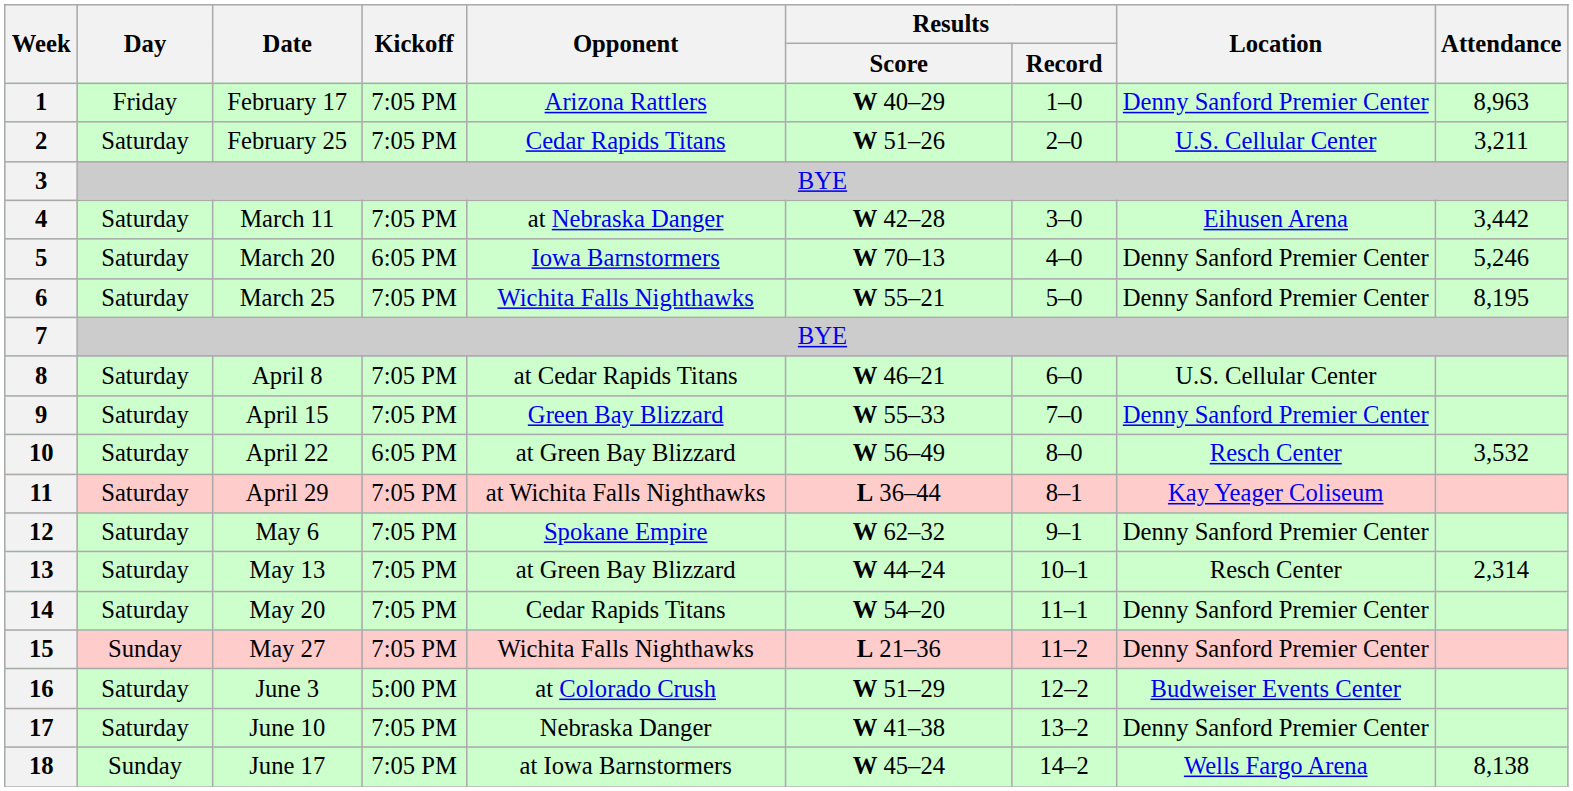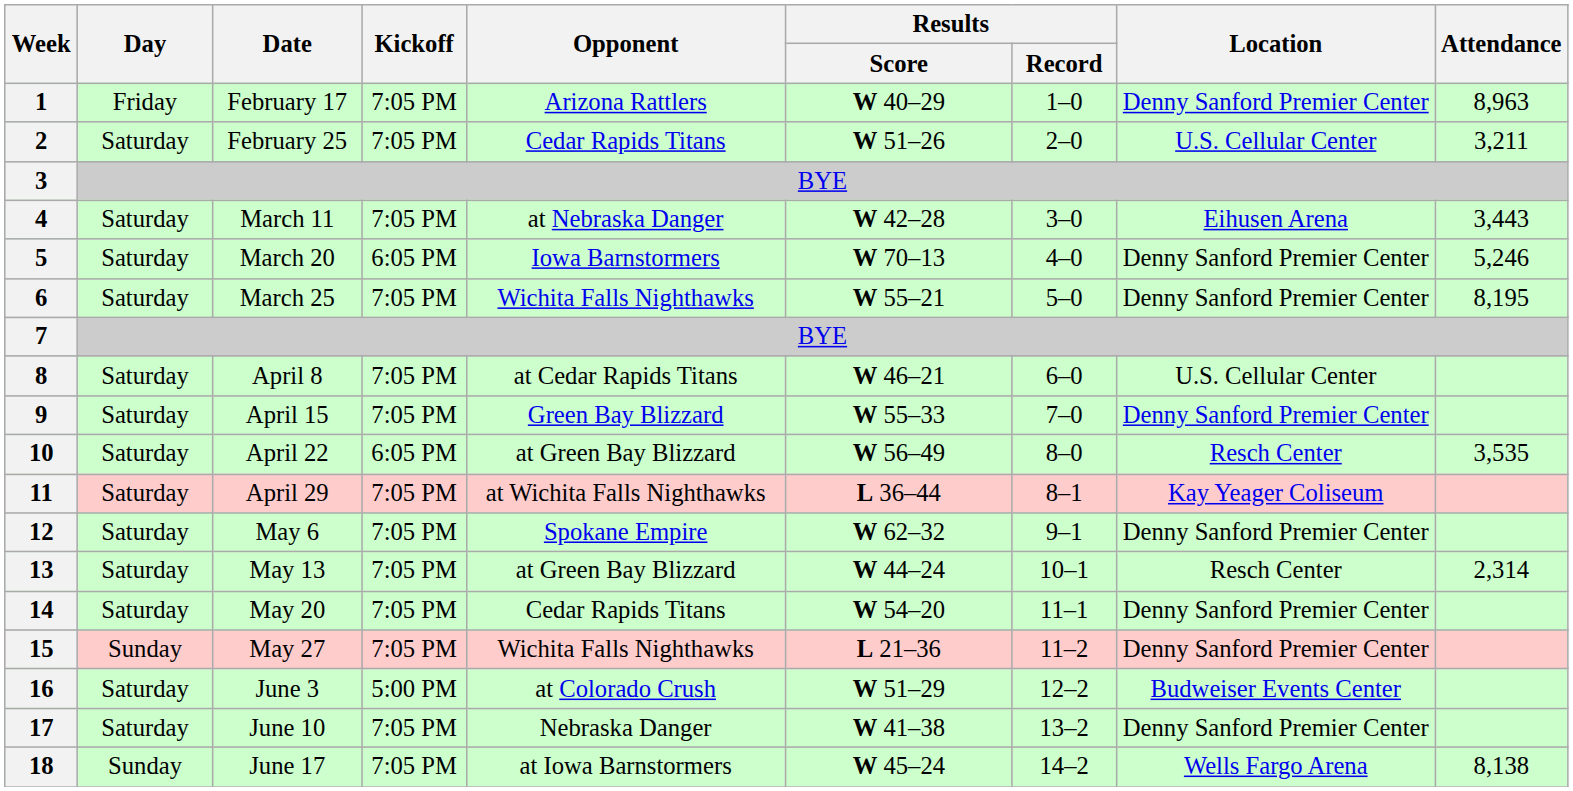 <table class="wikitable">
 <tr>
 <th rowspan="2" width="40">Week</th>
 <th rowspan="2" width="80">Day</th>
 <th rowspan="2" width="90">Date</th>
 <th rowspan="2" width="60">Kickoff</th>
 <th rowspan="2" width="200">Opponent</th>
 <th colspan="2" width="200">Results</th>
 <th rowspan="2" width="200">Location</th>
 <th rowspan="2" width="60">Attendance</th>
 </tr>
 <tr>
 <th width="140">Score</th>
 <th width="60">Record</th>
 </tr>
 <tr align="center" bgcolor="#CCFFCC">
 <th>1</th>
 <td>Friday</td>
 <td>February 17</td>
 <td>7:05 PM</td>
 <td><a href='#'>Arizona Rattlers</a></td>
 <td><strong>W</strong> 40–29</td>
 <td>1–0</td>
 <td><a href='#'>Denny Sanford Premier Center</a></td>
 <td>8,963</td>
 </tr>
 <tr align="center" bgcolor="#CCFFCC">
 <th>2</th>
 <td>Saturday</td>
 <td>February 25</td>
 <td>7:05 PM</td>
 <td><a href='#'>Cedar Rapids Titans</a></td>
 <td><strong>W</strong> 51–26</td>
 <td>2–0</td>
 <td><a href='#'>U.S. Cellular Center</a></td>
 <td>3,211</td>
 </tr>
 <tr align="center" bgcolor="#CCCCCC">
 <th>3</th>
 <td colSpan=8><a href='#'>BYE</a></td>
 </tr>
 <tr align="center" bgcolor="#CCFFCC">
 <th>4</th>
 <td>Saturday</td>
 <td>March 11</td>
 <td>7:05 PM</td>
 <td>at <a href='#'>Nebraska Danger</a></td>
 <td><strong>W</strong> 42–28</td>
 <td>3–0</td>
 <td><a href='#'>Eihusen Arena</a></td>
-<td>3,442</td>
+<td>3,443</td>
 </tr>
 <tr align="center" bgcolor="#CCFFCC">
 <th>5</th>
 <td>Saturday</td>
 <td>March 20</td>
 <td>6:05 PM</td>
 <td><a href='#'>Iowa Barnstormers</a></td>
 <td><strong>W</strong> 70–13</td>
 <td>4–0</td>
 <td>Denny Sanford Premier Center</td>
 <td>5,246</td>
 </tr>
 <tr align="center" bgcolor="#CCFFCC">
 <th>6</th>
 <td>Saturday</td>
 <td>March 25</td>
 <td>7:05 PM</td>
 <td><a href='#'>Wichita Falls Nighthawks</a></td>
 <td><strong>W</strong> 55–21</td>
 <td>5–0</td>
 <td>Denny Sanford Premier Center</td>
 <td>8,195</td>
 </tr>
 <tr align="center" bgcolor="#CCCCCC">
 <th>7</th>
 <td colSpan=8><a href='#'>BYE</a></td>
 </tr>
 <tr align="center"  bgcolor="#CCFFCC">
 <th>8</th>
 <td>Saturday</td>
 <td>April 8</td>
 <td>7:05 PM</td>
 <td>at Cedar Rapids Titans</td>
 <td><strong>W</strong> 46–21</td>
 <td>6–0</td>
 <td>U.S. Cellular Center</td>
 <td></td>
 </tr>
 <tr align="center" bgcolor="#CCFFCC">
 <th>9</th>
 <td>Saturday</td>
 <td>April 15</td>
 <td>7:05 PM</td>
 <td><a href='#'>Green Bay Blizzard</a></td>
 <td><strong>W</strong> 55–33</td>
 <td>7–0</td>
 <td><a href='#'>Denny Sanford Premier Center</a></td>
 <td></td>
 </tr>
 <tr align="center" bgcolor="#CCFFCC">
 <th>10</th>
 <td>Saturday</td>
 <td>April 22</td>
 <td>6:05 PM</td>
 <td>at Green Bay Blizzard</td>
 <td><strong>W</strong> 56–49</td>
 <td>8–0</td>
 <td><a href='#'>Resch Center</a></td>
-<td>3,532</td>
+<td>3,535</td>
 </tr>
 <tr align="center" bgcolor="#FFCCCC">
 <th>11</th>
 <td>Saturday</td>
 <td>April 29</td>
 <td>7:05 PM</td>
 <td>at Wichita Falls Nighthawks</td>
 <td><strong>L</strong> 36–44</td>
 <td>8–1</td>
 <td><a href='#'>Kay Yeager Coliseum</a></td>
 <td></td>
 </tr>
 <tr align="center" bgcolor="#CCFFCC">
 <th>12</th>
 <td>Saturday</td>
 <td>May 6</td>
 <td>7:05 PM</td>
 <td><a href='#'>Spokane Empire</a></td>
 <td><strong>W</strong> 62–32</td>
 <td>9–1</td>
 <td>Denny Sanford Premier Center</td>
 <td></td>
 </tr>
 <tr align="center" bgcolor="#CCFFCC">
 <th>13</th>
 <td>Saturday</td>
 <td>May 13</td>
 <td>7:05 PM</td>
 <td>at Green Bay Blizzard</td>
 <td><strong>W</strong> 44–24</td>
 <td>10–1</td>
 <td>Resch Center</td>
 <td>2,314</td>
 </tr>
 <tr align="center" bgcolor="#CCFFCC">
 <th>14</th>
 <td>Saturday</td>
 <td>May 20</td>
 <td>7:05 PM</td>
 <td>Cedar Rapids Titans</td>
 <td><strong>W</strong> 54–20</td>
 <td>11–1</td>
 <td>Denny Sanford Premier Center</td>
 <td></td>
 </tr>
 <tr align="center" bgcolor="#FFCCCC">
 <th>15</th>
 <td>Sunday</td>
 <td>May 27</td>
 <td>7:05 PM</td>
 <td>Wichita Falls Nighthawks</td>
 <td><strong>L</strong> 21–36</td>
 <td>11–2</td>
 <td>Denny Sanford Premier Center</td>
 <td></td>
 </tr>
 <tr align="center" bgcolor="#CCFFCC">
 <th>16</th>
 <td>Saturday</td>
 <td>June 3</td>
 <td>5:00 PM</td>
 <td>at <a href='#'>Colorado Crush</a></td>
 <td><strong>W</strong> 51–29</td>
 <td>12–2</td>
 <td><a href='#'>Budweiser Events Center</a></td>
 <td></td>
 </tr>
 <tr align="center" bgcolor="#CCFFCC">
 <th>17</th>
 <td>Saturday</td>
 <td>June 10</td>
 <td>7:05 PM</td>
 <td>Nebraska Danger</td>
 <td><strong>W</strong> 41–38</td>
 <td>13–2</td>
 <td>Denny Sanford Premier Center</td>
 <td></td>
 </tr>
 <tr align="center" bgcolor="#CCFFCC">
 <th>18</th>
 <td>Sunday</td>
 <td>June 17</td>
 <td>7:05 PM</td>
 <td>at Iowa Barnstormers</td>
 <td><strong>W</strong> 45–24</td>
 <td>14–2</td>
 <td><a href='#'>Wells Fargo Arena</a></td>
 <td>8,138</td>
 </tr>
 </table>
